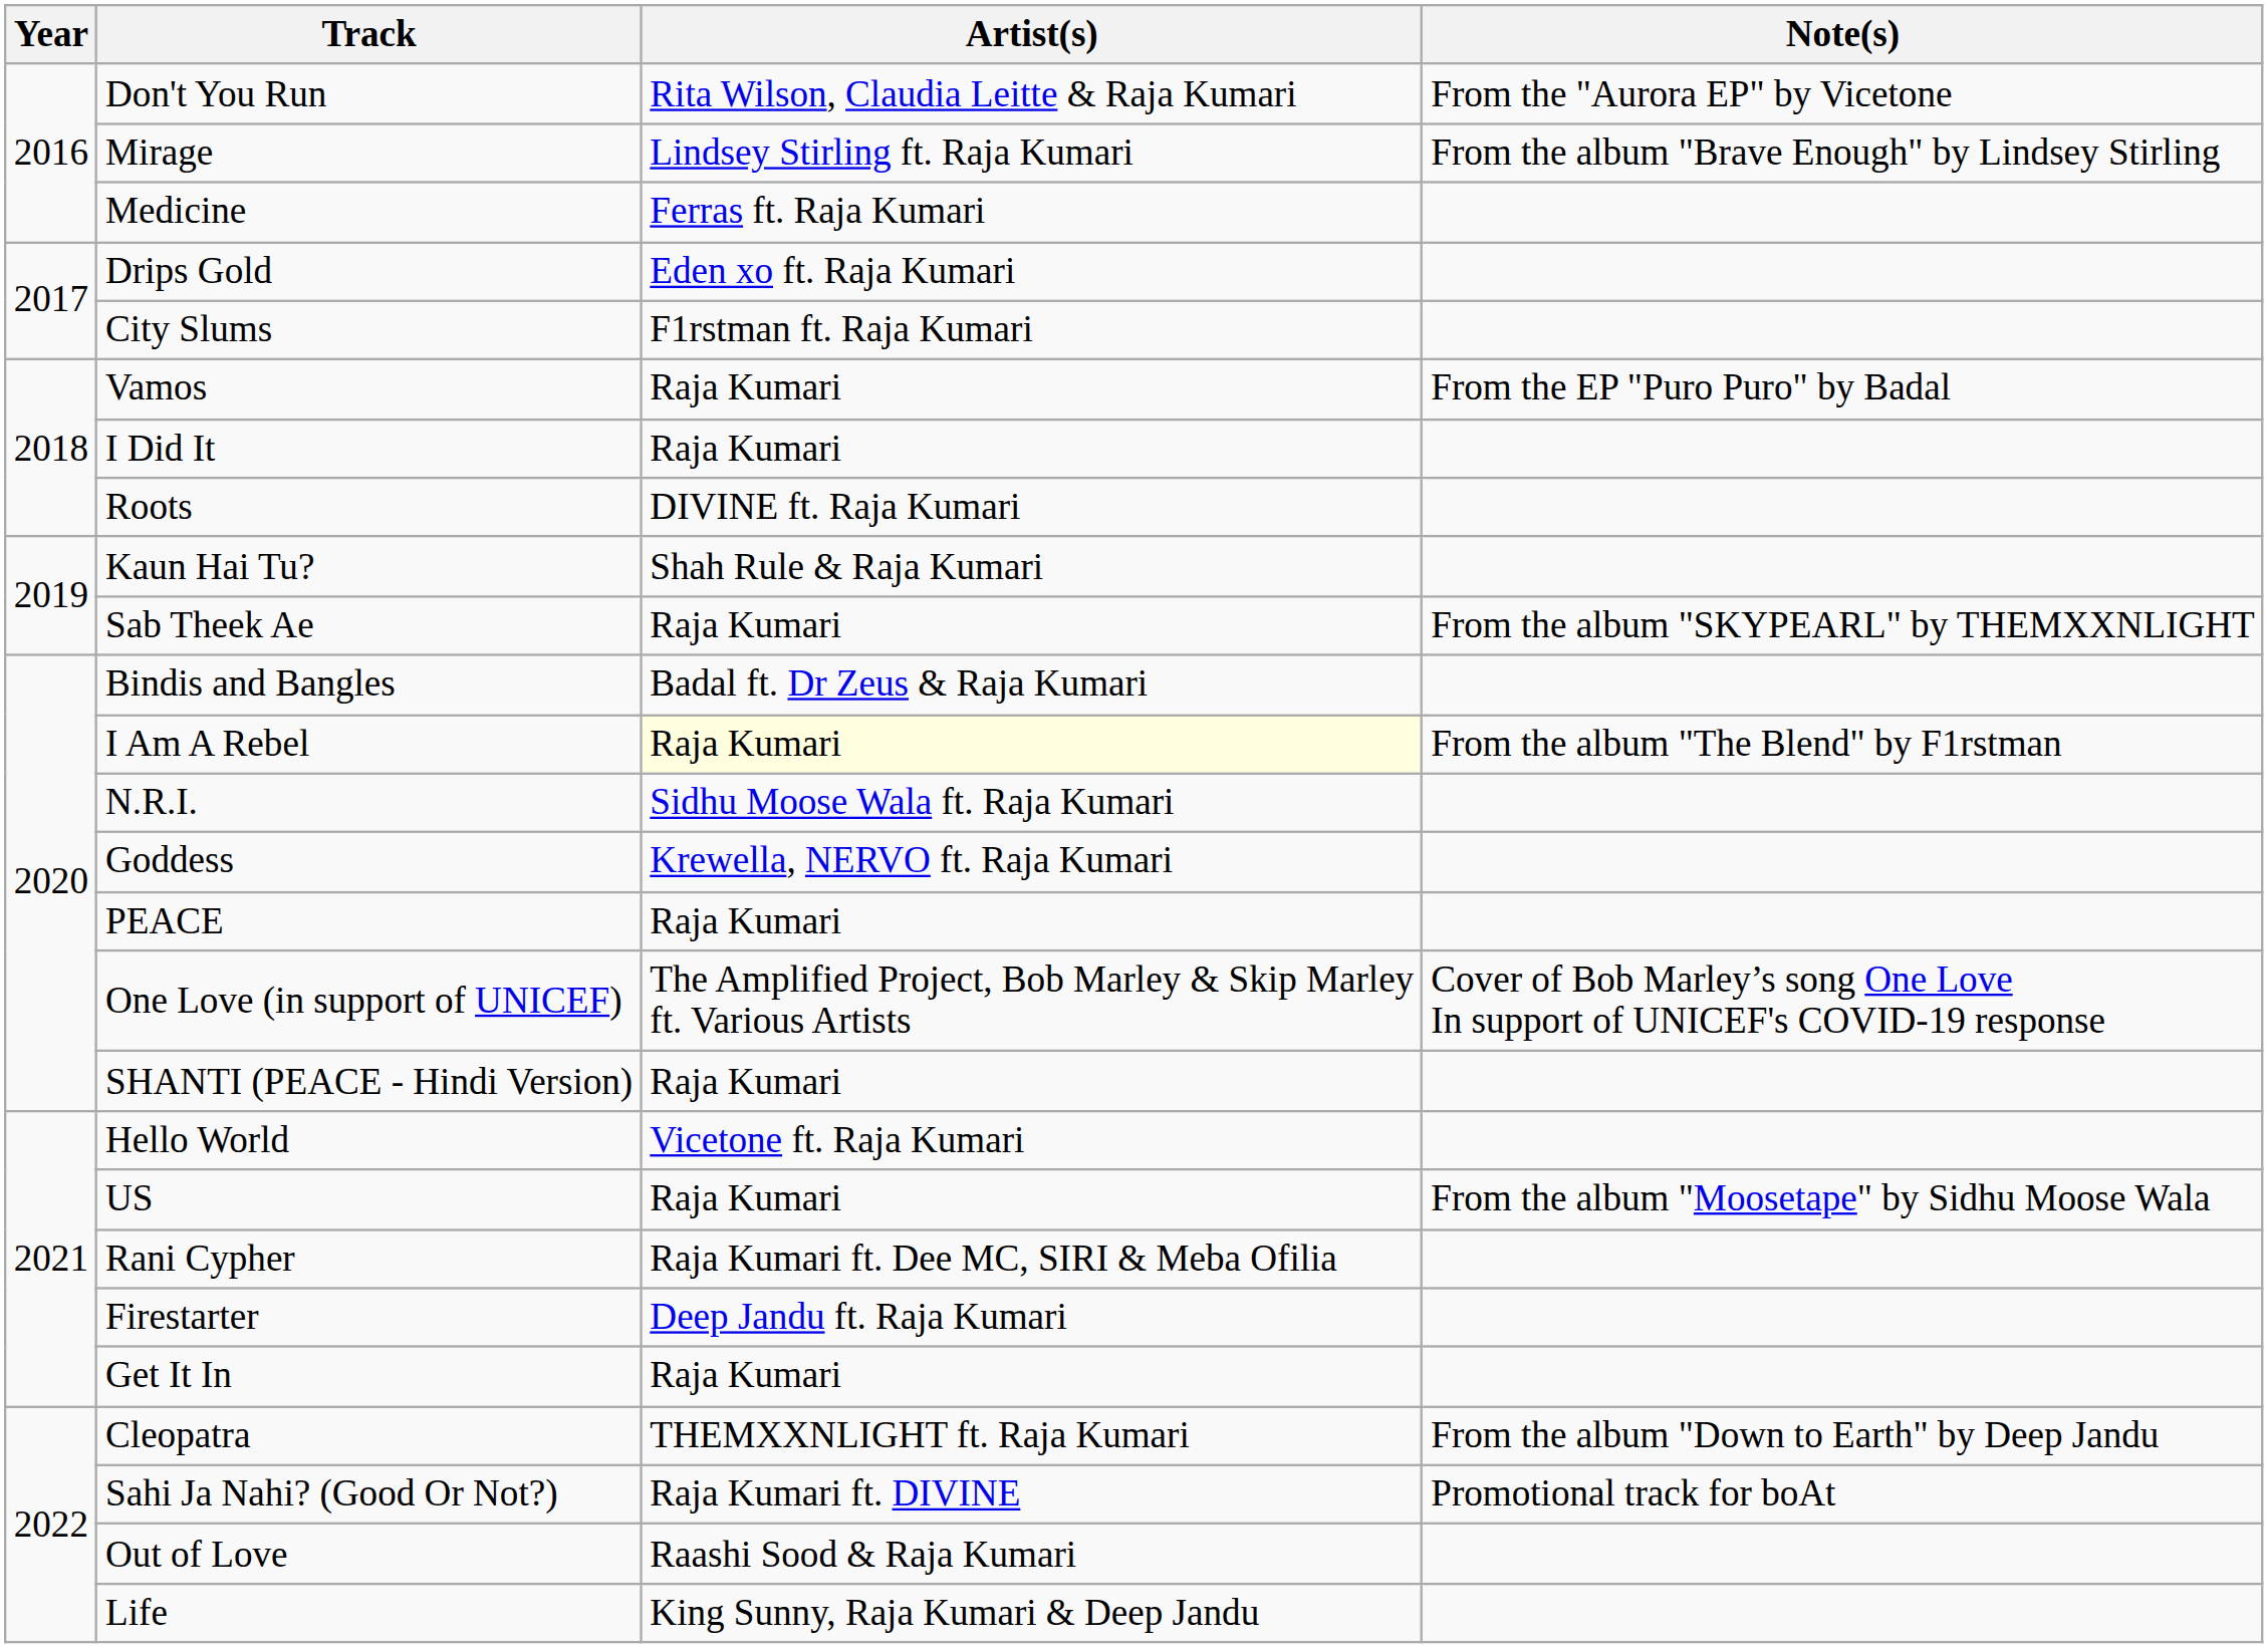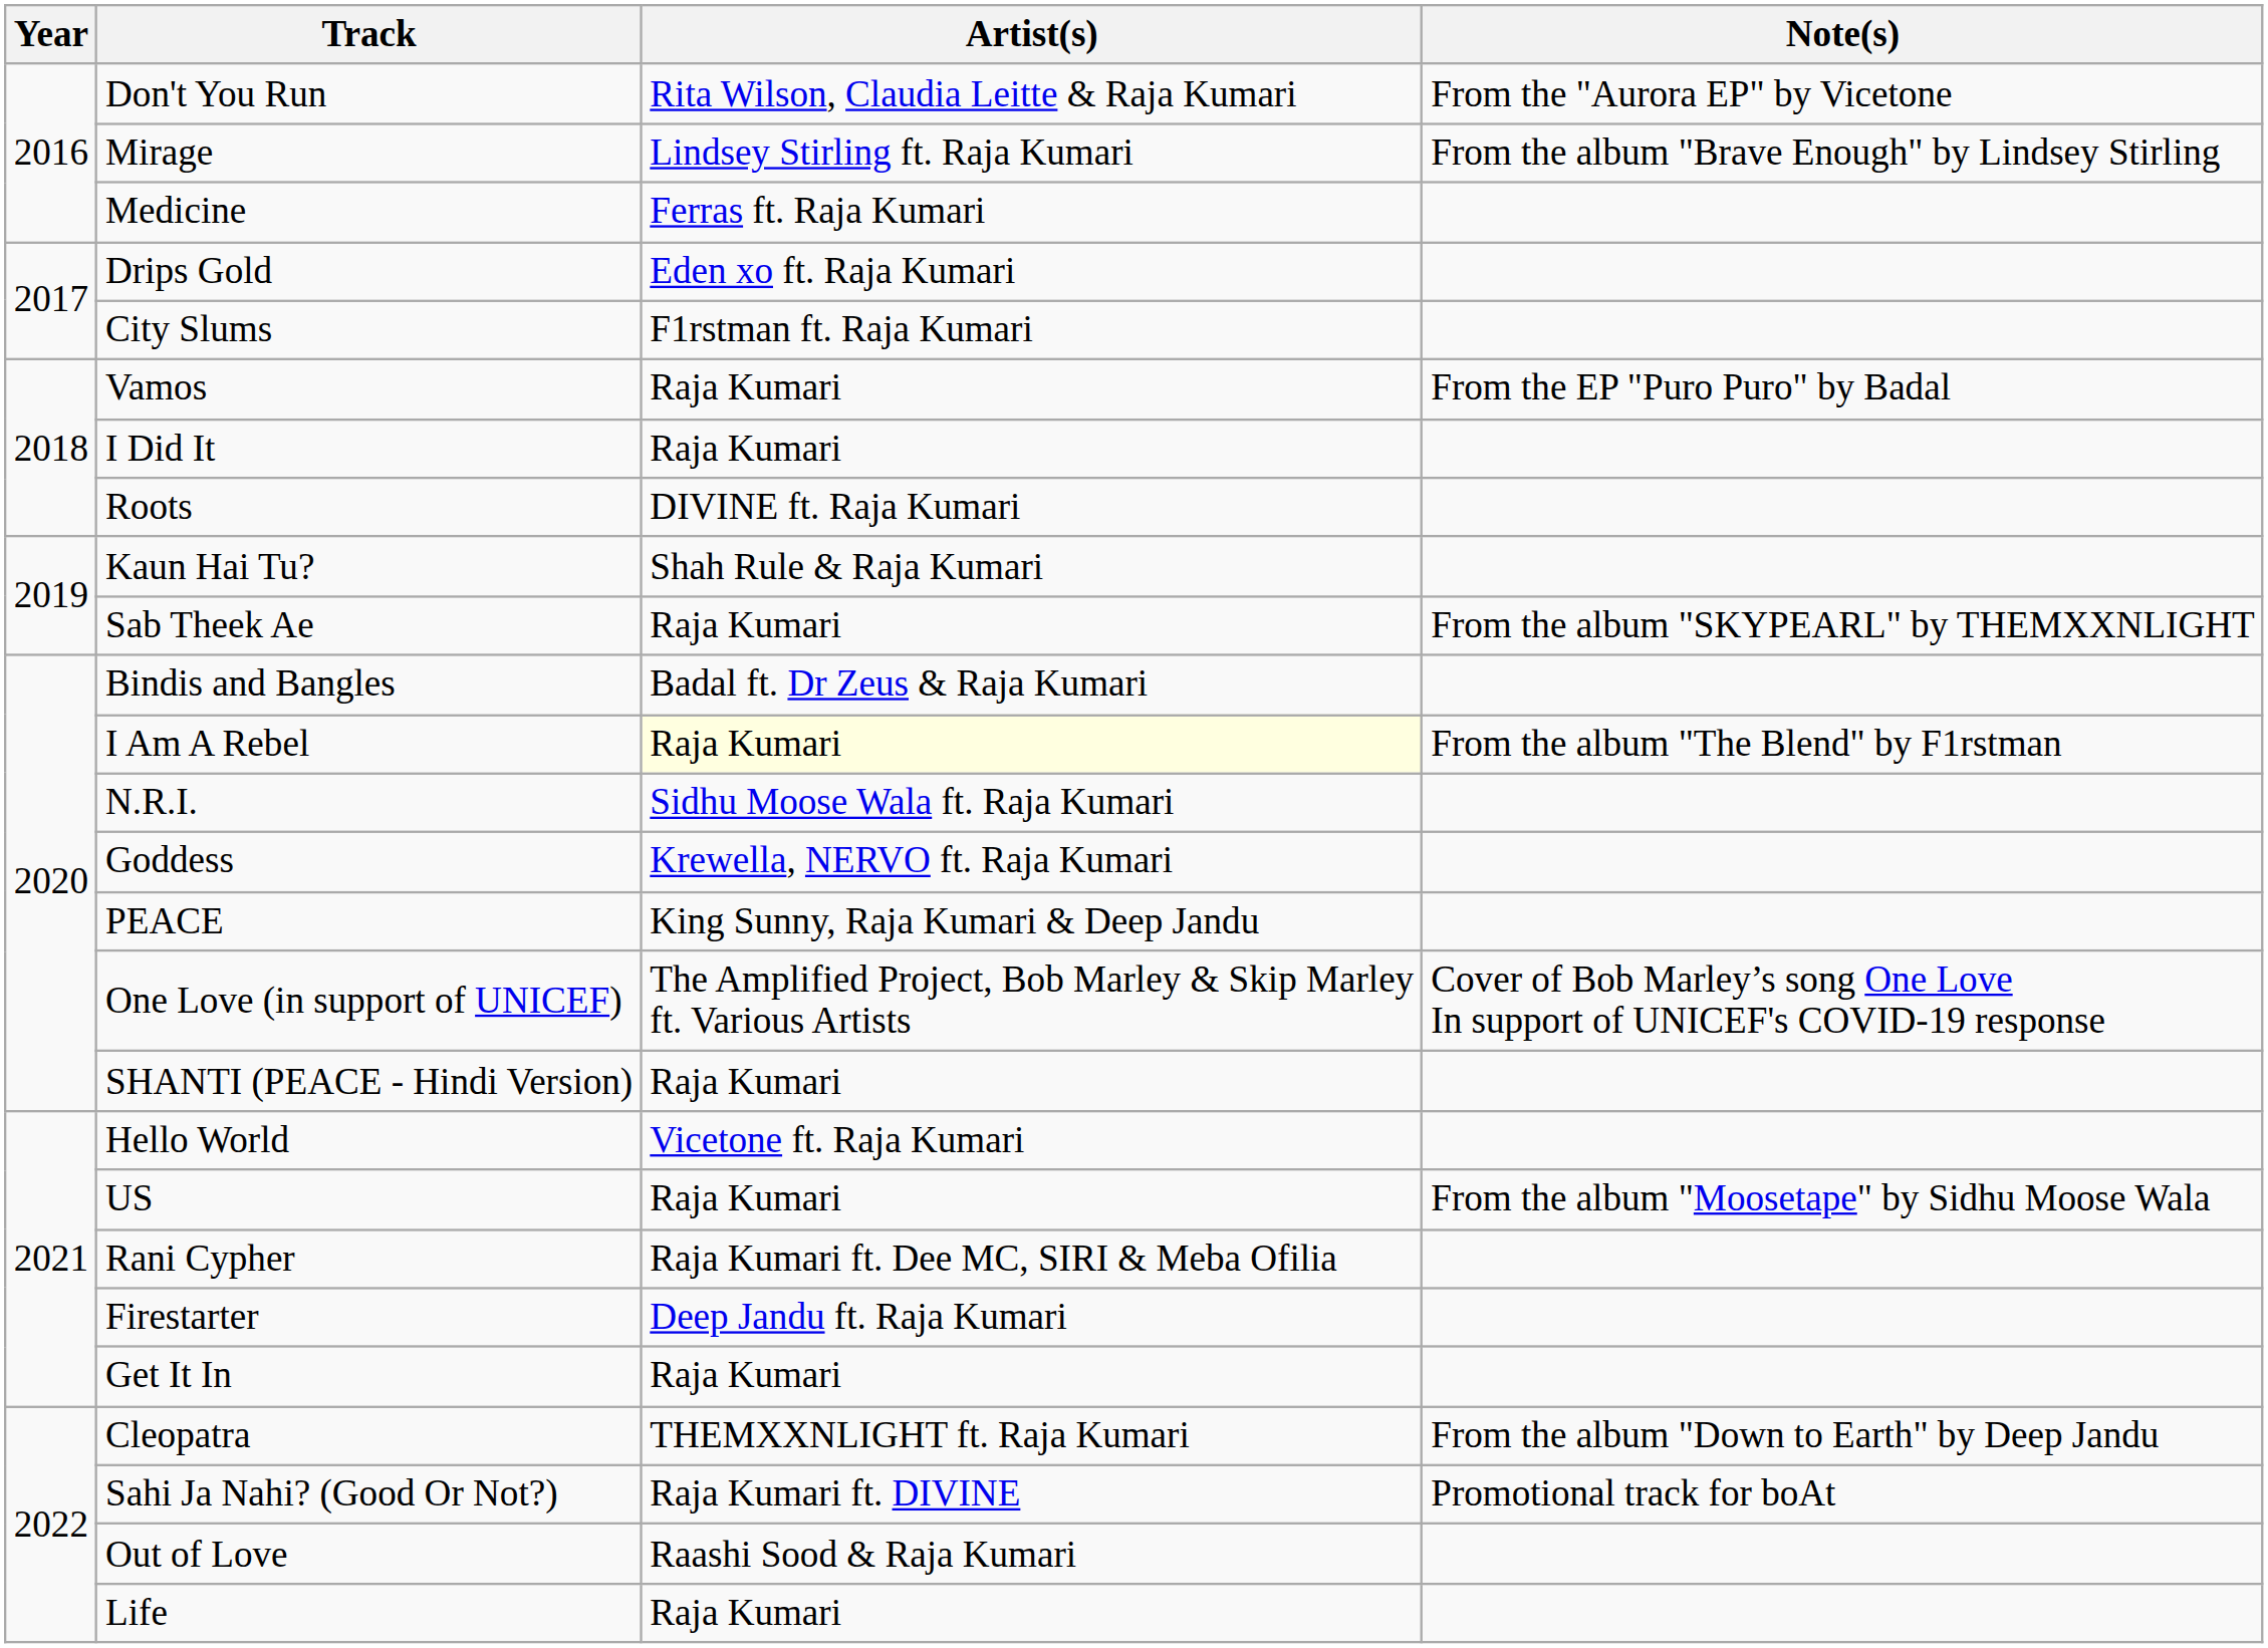 <table class="wikitable">
 <tr>
 <th>Year</th>
 <th>Track</th>
 <th>Artist(s)</th>
 <th>Note(s)</th>
 </tr>
 <tr>
 <td rowspan="3">2016</td>
 <td>Don't You Run</td>
 <td><a href='#'>Rita Wilson</a>, <a href='#'>Claudia Leitte</a> & Raja Kumari</td>
 <td>From the "Aurora EP" by Vicetone</td>
 </tr>
 <tr>
 <td>Mirage</td>
 <td><a href='#'>Lindsey Stirling</a> ft. Raja Kumari</td>
 <td>From the album "Brave Enough" by Lindsey Stirling</td>
 </tr>
 <tr>
 <td>Medicine</td>
 <td><a href='#'>Ferras</a> ft. Raja Kumari</td>
 <td></td>
 </tr>
 <tr>
 <td rowspan="2">2017</td>
 <td>Drips Gold</td>
 <td><a href='#'>Eden xo</a> ft. Raja Kumari</td>
 <td></td>
 </tr>
 <tr>
 <td>City Slums</td>
 <td>F1rstman ft. Raja Kumari</td>
 <td></td>
 </tr>
 <tr>
 <td rowspan="3">2018</td>
 <td>Vamos</td>
 <td>Raja Kumari</td>
 <td>From the EP "Puro Puro" by Badal</td>
 </tr>
 <tr>
 <td>I Did It</td>
 <td>Raja Kumari</td>
 <td></td>
 </tr>
 <tr>
 <td>Roots</td>
 <td>DIVINE ft. Raja Kumari</td>
 <td></td>
 </tr>
 <tr>
 <td rowspan="2">2019</td>
 <td>Kaun Hai Tu?</td>
 <td>Shah Rule & Raja Kumari</td>
 <td></td>
 </tr>
 <tr>
 <td>Sab Theek Ae</td>
 <td>Raja Kumari</td>
 <td>From the album "SKYPEARL" by THEMXXNLIGHT</td>
 </tr>
 <tr>
 <td rowspan="7">2020</td>
 <td>Bindis and Bangles</td>
 <td>Badal ft. <a href='#'>Dr Zeus</a> & Raja Kumari</td>
 <td></td>
 </tr>
 <tr>
 <td>I Am A Rebel</td>
 <td style="background: lightyellow;">Raja Kumari</td>
 <td>From the album "The Blend" by F1rstman</td>
 </tr>
 <tr>
 <td>N.R.I.</td>
 <td><a href='#'>Sidhu Moose Wala</a> ft. Raja Kumari</td>
 <td></td>
 </tr>
 <tr>
 <td>Goddess</td>
 <td><a href='#'>Krewella</a>, <a href='#'>NERVO</a> ft. Raja Kumari</td>
 <td></td>
 </tr>
 <tr>
 <td>PEACE</td>
-<td>Raja Kumari</td>
+<td>King Sunny, Raja Kumari & Deep Jandu</td>
 <td></td>
 </tr>
 <tr>
 <td>One Love (in support of <a href='#'>UNICEF</a>)</td>
 <td>The Amplified Project, Bob Marley & Skip Marley<br>ft. Various Artists</td>
 <td>Cover of Bob Marley’s song <a href='#'>One Love</a><br>In support of UNICEF's COVID-19 response</td>
 </tr>
 <tr>
 <td>SHANTI (PEACE - Hindi Version)</td>
 <td>Raja Kumari</td>
 <td></td>
 </tr>
 <tr>
 <td rowspan="5">2021</td>
 <td>Hello World</td>
 <td><a href='#'>Vicetone</a> ft. Raja Kumari</td>
 <td></td>
 </tr>
 <tr>
 <td>US</td>
 <td>Raja Kumari</td>
 <td>From the album "<a href='#'>Moosetape</a>" by Sidhu Moose Wala</td>
 </tr>
 <tr>
 <td>Rani Cypher</td>
 <td>Raja Kumari ft. Dee MC, SIRI & Meba Ofilia</td>
 <td></td>
 </tr>
 <tr>
 <td>Firestarter</td>
 <td><a href='#'>Deep Jandu</a> ft. Raja Kumari</td>
 <td></td>
 </tr>
 <tr>
 <td>Get It In</td>
 <td>Raja Kumari</td>
 <td></td>
 </tr>
 <tr>
 <td rowspan="4">2022</td>
 <td>Cleopatra</td>
 <td>THEMXXNLIGHT ft. Raja Kumari</td>
 <td>From the album "Down to Earth" by Deep Jandu</td>
 </tr>
 <tr>
 <td>Sahi Ja Nahi? (Good Or Not?)</td>
 <td>Raja Kumari ft. <a href='#'>DIVINE</a></td>
 <td>Promotional track for boAt</td>
 </tr>
 <tr>
 <td>Out of Love</td>
 <td>Raashi Sood & Raja Kumari</td>
 <td></td>
 </tr>
 <tr>
 <td>Life</td>
-<td>King Sunny, Raja Kumari & Deep Jandu</td>
+<td>Raja Kumari</td>
 <td></td>
 </tr>
 </table>
